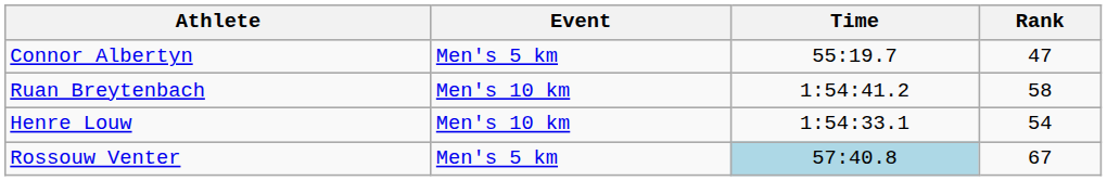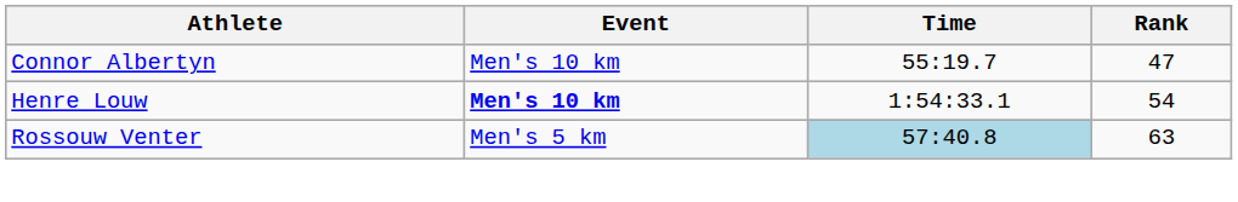 <table class="wikitable" style="text-align:center; font-size:90%; width:50%;">
 <tr>
 <th>Athlete</th>
 <th>Event</th>
 <th>Time</th>
 <th>Rank</th>
 </tr>
 <tr>
 <td align=left><a href='#'>Connor Albertyn</a></td>
-<td align=left><a href='#'>Men's 5 km</a></td>
+<td align=left><a href='#'>Men's 10 km</a></td>
 <td>55:19.7</td>
 <td>47</td>
 </tr>
 <tr>
-<td align=left><a href='#'>Ruan Breytenbach</a></td>
-<td align=left><a href='#'>Men's 10 km</a></td>
-<td>1:54:41.2</td>
-<td>58</td>
-</tr>
-<tr>
 <td align=left><a href='#'>Henre Louw</a></td>
-<td align=left><a href='#'>Men's 10 km</a></td>
+<td align=left><strong><a href='#'>Men's 10 km</a></strong></td>
 <td>1:54:33.1</td>
 <td>54</td>
 </tr>
 <tr>
 <td align=left><a href='#'>Rossouw Venter</a></td>
 <td align=left><a href='#'>Men's 5 km</a></td>
 <td style="background: lightblue;">57:40.8</td>
-<td>67</td>
+<td>63</td>
 </tr>
 </table>
